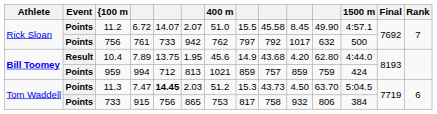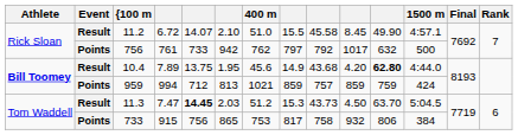 <table class=wikitable style=font-size:90%;text-align:center>
 <tr>
 <th>Athlete</th>
 <th>Event</th>
 <th>{100 m</th>
 <th></th>
 <th></th>
 <th></th>
 <th>400 m</th>
 <th></th>
 <th></th>
 <th></th>
 <th></th>
 <th>1500 m</th>
 <th>Final</th>
 <th>Rank</th>
 </tr>
 <tr>
 <td align=left rowspan=2><a href='#'>Rick Sloan</a></td>
-<th style=font-size:95%>Points</th>
+<th style=font-size:95%>Result</th>
 <td>11.2</td>
 <td>6.72</td>
 <td>14.07</td>
-<td>2.07</td>
+<td>2.10</td>
 <td>51.0</td>
 <td>15.5</td>
 <td>45.58</td>
 <td>8.45</td>
 <td>49.90</td>
 <td>4:57.1</td>
 <td rowspan=2>7692</td>
 <td rowspan=2>7</td>
 </tr>
 <tr>
 <th style=font-size:95%>Points</th>
 <td>756</td>
 <td>761</td>
 <td>733</td>
 <td>942</td>
 <td>762</td>
 <td>797</td>
 <td>792</td>
 <td>1017</td>
 <td>632</td>
 <td>500</td>
 </tr>
 <tr>
 <td align=left rowspan=2><strong><a href='#'>Bill Toomey</a></strong></td>
 <th style=font-size:95%>Result</th>
 <td>10.4</td>
 <td>7.89</td>
 <td>13.75</td>
 <td>1.95</td>
 <td>45.6</td>
 <td>14.9</td>
 <td>43.68</td>
 <td>4.20</td>
-<td>62.80</td>
+<td><strong>62.80</strong></td>
 <td>4:44.0</td>
 <td rowspan=2>8193 </td>
 <td rowspan=2></td>
 </tr>
 <tr>
 <th style=font-size:95%>Points</th>
 <td>959</td>
 <td>994</td>
 <td>712</td>
 <td>813</td>
 <td>1021</td>
 <td>859</td>
 <td>757</td>
 <td>859</td>
 <td>759</td>
 <td>424</td>
 </tr>
 <tr>
 <td align=left rowspan=2><a href='#'>Tom Waddell</a></td>
-<th style=font-size:95%>Points</th>
+<th style=font-size:95%>Result</th>
 <td>11.3</td>
 <td>7.47</td>
 <td><strong>14.45</strong></td>
 <td>2.03</td>
 <td>51.2</td>
 <td>15.3</td>
 <td>43.73</td>
 <td>4.50</td>
 <td>63.70</td>
 <td>5:04.5</td>
 <td rowspan=2>7719</td>
 <td rowspan=2>6</td>
 </tr>
 <tr>
 <th style=font-size:95%>Points</th>
 <td>733</td>
 <td>915</td>
 <td>756</td>
 <td>865</td>
 <td>753</td>
 <td>817</td>
 <td>758</td>
 <td>932</td>
 <td>806</td>
 <td>384</td>
 </tr>
 </table>
